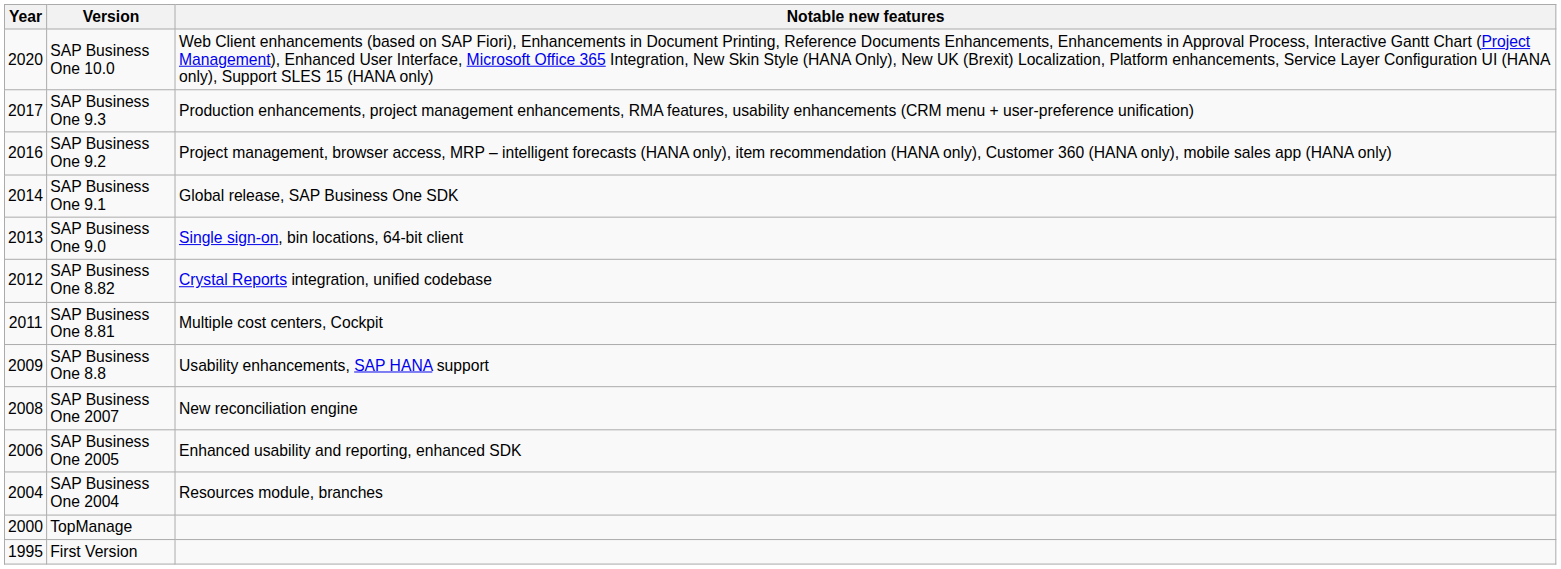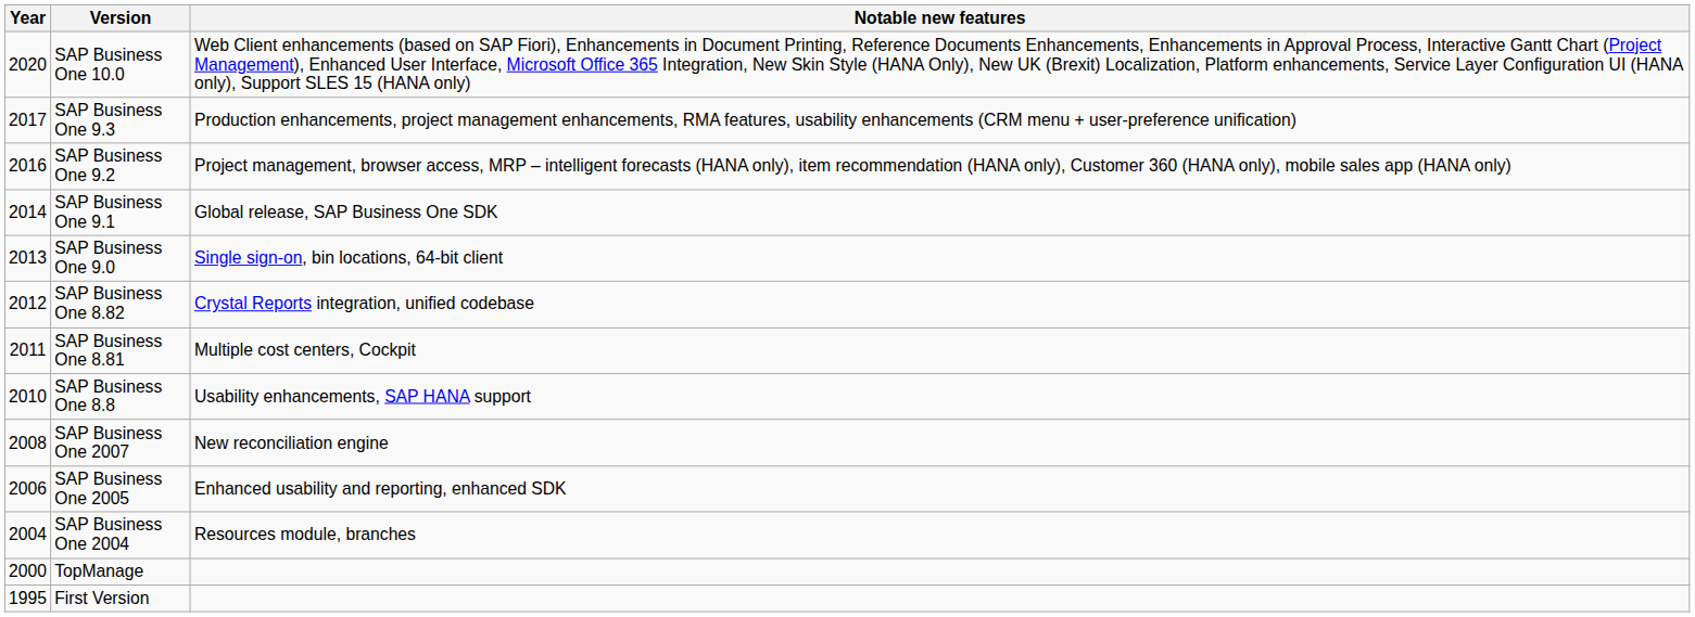 <table class="wikitable" width="100%">
 <tr>
 <th>Year</th>
 <th>Version</th>
 <th>Notable new features</th>
 </tr>
 <tr>
 <td>2020</td>
 <td>SAP Business One 10.0</td>
 <td>Web Client enhancements (based on SAP Fiori), Enhancements in Document Printing, Reference Documents Enhancements, Enhancements in Approval Process, Interactive Gantt Chart (<a href='#'>Project Management</a>), Enhanced User Interface, <a href='#'>Microsoft Office 365</a> Integration, New Skin Style (HANA Only), New UK (Brexit) Localization, Platform enhancements, Service Layer Configuration UI (HANA only), Support SLES 15 (HANA only)</td>
 </tr>
 <tr>
 <td style="text-align: center;">2017</td>
 <td>SAP Business One 9.3</td>
 <td>Production enhancements, project management enhancements, RMA features, usability enhancements (CRM menu + user-preference unification)</td>
 </tr>
 <tr>
 <td style="text-align: center;">2016</td>
 <td>SAP Business One 9.2</td>
 <td>Project management, browser access, MRP – intelligent forecasts (HANA only), item recommendation (HANA only), Customer 360 (HANA only), mobile sales app (HANA only)</td>
 </tr>
 <tr>
 <td style="text-align: center;">2014</td>
 <td>SAP Business One 9.1</td>
 <td>Global release, SAP Business One SDK</td>
 </tr>
 <tr>
 <td style="text-align: center;">2013</td>
 <td>SAP Business One 9.0</td>
 <td><a href='#'>Single sign-on</a>, bin locations, 64-bit client</td>
 </tr>
 <tr>
 <td style="text-align: center;">2012</td>
 <td>SAP Business One 8.82</td>
 <td><a href='#'>Crystal Reports</a> integration, unified codebase</td>
 </tr>
 <tr>
 <td style="text-align: center;">2011</td>
 <td>SAP Business One 8.81</td>
 <td>Multiple cost centers, Cockpit</td>
 </tr>
 <tr>
-<td style="text-align: center;">2009</td>
+<td style="text-align: center;">2010</td>
 <td>SAP Business One 8.8</td>
 <td>Usability enhancements, <a href='#'>SAP HANA</a> support</td>
 </tr>
 <tr>
 <td style="text-align: center;">2008</td>
 <td>SAP Business One 2007</td>
 <td>New reconciliation engine</td>
 </tr>
 <tr>
 <td style="text-align: center;">2006</td>
 <td>SAP Business One 2005</td>
 <td>Enhanced usability and reporting, enhanced SDK</td>
 </tr>
 <tr>
 <td style="text-align: center;">2004</td>
 <td>SAP Business One 2004</td>
 <td>Resources module, branches</td>
 </tr>
 <tr>
 <td style="text-align: center;">2000</td>
 <td>TopManage</td>
 <td></td>
 </tr>
 <tr>
 <td style="text-align: center;">1995</td>
 <td>First Version</td>
 <td></td>
 </tr>
 </table>
